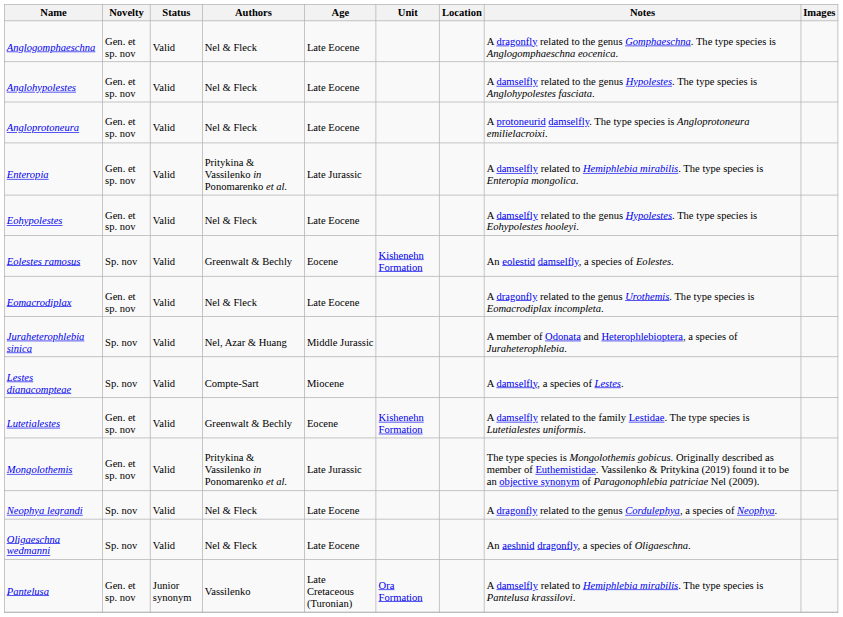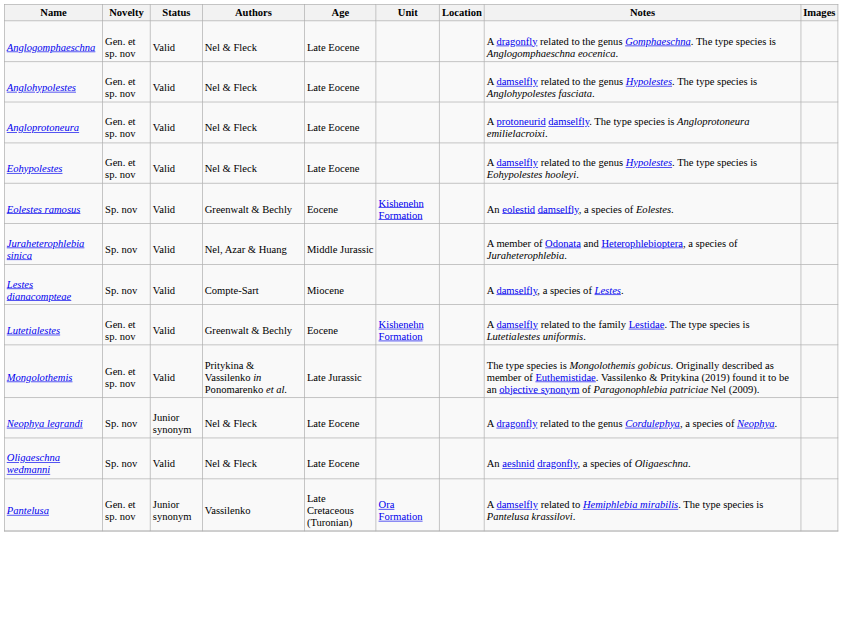 <table class="wikitable sortable" align="center" width="100%">
 <tr>
 <th>Name</th>
 <th>Novelty</th>
 <th>Status</th>
 <th>Authors</th>
 <th>Age</th>
 <th>Unit</th>
 <th>Location</th>
 <th>Notes</th>
 <th>Images</th>
 </tr>
 <tr>
 <td><br><em><a href='#'>Anglogomphaeschna</a></em></td>
 <td><br>Gen. et sp. nov</td>
 <td><br>Valid</td>
 <td><br>Nel & Fleck</td>
 <td><br>Late Eocene</td>
 <td></td>
 <td><br></td>
 <td><br>A <a href='#'>dragonfly</a> related to the genus <em><a href='#'>Gomphaeschna</a></em>. The type species is <em>Anglogomphaeschna eocenica</em>.</td>
 <td></td>
 </tr>
 <tr>
 <td><br><em><a href='#'>Anglohypolestes</a></em></td>
 <td><br>Gen. et sp. nov</td>
 <td><br>Valid</td>
 <td><br>Nel & Fleck</td>
 <td><br>Late Eocene</td>
 <td></td>
 <td><br></td>
 <td><br>A <a href='#'>damselfly</a> related to the genus <em><a href='#'>Hypolestes</a></em>. The type species is <em>Anglohypolestes fasciata</em>.</td>
 <td></td>
 </tr>
 <tr>
 <td><br><em><a href='#'>Angloprotoneura</a></em></td>
 <td><br>Gen. et sp. nov</td>
 <td><br>Valid</td>
 <td><br>Nel & Fleck</td>
 <td><br>Late Eocene</td>
 <td></td>
 <td><br></td>
 <td><br>A <a href='#'>protoneurid</a> <a href='#'>damselfly</a>. The type species is <em>Angloprotoneura emilielacroixi</em>.</td>
 <td></td>
 </tr>
 <tr>
-<td><br><em><a href='#'>Enteropia</a></em></td>
-<td><br>Gen. et sp. nov</td>
-<td><br>Valid</td>
-<td><br>Pritykina & Vassilenko <em>in</em> Ponomarenko <em>et al.</em></td>
-<td><br>Late Jurassic</td>
-<td></td>
-<td><br></td>
-<td><br>A <a href='#'>damselfly</a> related to <em><a href='#'>Hemiphlebia mirabilis</a></em>. The type species is <em>Enteropia mongolica</em>.</td>
-<td></td>
-</tr>
-<tr>
 <td><br><em><a href='#'>Eohypolestes</a></em></td>
 <td><br>Gen. et sp. nov</td>
 <td><br>Valid</td>
 <td><br>Nel & Fleck</td>
 <td><br>Late Eocene</td>
 <td></td>
 <td><br></td>
 <td><br>A <a href='#'>damselfly</a> related to the genus <em><a href='#'>Hypolestes</a></em>. The type species is <em>Eohypolestes hooleyi</em>.</td>
 <td></td>
 </tr>
 <tr>
 <td><br><em><a href='#'>Eolestes ramosus</a></em></td>
 <td><br>Sp. nov</td>
 <td><br>Valid</td>
 <td><br>Greenwalt & Bechly</td>
 <td><br>Eocene</td>
 <td><br><a href='#'>Kishenehn Formation</a></td>
 <td><br></td>
 <td><br>An <a href='#'>eolestid</a> <a href='#'>damselfly</a>, a species of <em>Eolestes</em>.</td>
-<td></td>
-</tr>
-<tr>
-<td><br><em><a href='#'>Eomacrodiplax</a></em></td>
-<td><br>Gen. et sp. nov</td>
-<td><br>Valid</td>
-<td><br>Nel & Fleck</td>
-<td><br>Late Eocene</td>
-<td></td>
-<td><br></td>
-<td><br>A <a href='#'>dragonfly</a> related to the genus <em><a href='#'>Urothemis</a></em>. The type species is <em>Eomacrodiplax incompleta</em>.</td>
 <td></td>
 </tr>
 <tr>
 <td><br><em><a href='#'>Juraheterophlebia sinica</a></em></td>
 <td><br>Sp. nov</td>
 <td><br>Valid</td>
 <td><br>Nel, Azar & Huang</td>
 <td><br>Middle Jurassic</td>
 <td></td>
 <td><br></td>
 <td><br>A member of <a href='#'>Odonata</a> and <a href='#'>Heterophlebioptera</a>, a species of <em>Juraheterophlebia</em>.</td>
 <td></td>
 </tr>
 <tr>
 <td><br><em><a href='#'>Lestes dianacompteae</a></em></td>
 <td><br>Sp. nov</td>
 <td><br>Valid</td>
 <td><br>Compte-Sart</td>
 <td><br>Miocene</td>
 <td></td>
 <td><br></td>
 <td><br>A <a href='#'>damselfly</a>, a species of <em><a href='#'>Lestes</a></em>.</td>
 <td></td>
 </tr>
 <tr>
 <td><br><em><a href='#'>Lutetialestes</a></em></td>
 <td><br>Gen. et sp. nov</td>
 <td><br>Valid</td>
 <td><br>Greenwalt & Bechly</td>
 <td><br>Eocene</td>
 <td><br><a href='#'>Kishenehn Formation</a></td>
 <td><br></td>
 <td><br>A <a href='#'>damselfly</a> related to the family <a href='#'>Lestidae</a>. The type species is <em>Lutetialestes uniformis</em>.</td>
 <td></td>
 </tr>
 <tr>
 <td><br><em><a href='#'>Mongolothemis</a></em></td>
 <td><br>Gen. et sp. nov</td>
 <td><br>Valid</td>
 <td><br>Pritykina & Vassilenko <em>in</em> Ponomarenko <em>et al.</em></td>
 <td><br>Late Jurassic</td>
 <td></td>
 <td><br></td>
 <td><br>The type species is <em>Mongolothemis gobicus</em>. Originally described as member of <a href='#'>Euthemistidae</a>. Vassilenko & Pritykina (2019) found it to be an <a href='#'>objective synonym</a> of <em>Paragonophlebia patriciae</em> Nel (2009).</td>
 <td></td>
 </tr>
 <tr>
 <td><br><em><a href='#'>Neophya legrandi</a></em></td>
 <td><br>Sp. nov</td>
-<td><br>Valid</td>
+<td><br>Junior synonym</td>
 <td><br>Nel & Fleck</td>
 <td><br>Late Eocene</td>
 <td></td>
 <td><br></td>
 <td><br>A <a href='#'>dragonfly</a> related to the genus <em><a href='#'>Cordulephya</a></em>, a species of <em><a href='#'>Neophya</a></em>.</td>
 <td></td>
 </tr>
 <tr>
 <td><br><em><a href='#'>Oligaeschna wedmanni</a></em></td>
 <td><br>Sp. nov</td>
 <td><br>Valid</td>
 <td><br>Nel & Fleck</td>
 <td><br>Late Eocene</td>
 <td></td>
 <td><br></td>
 <td><br>An <a href='#'>aeshnid</a> <a href='#'>dragonfly</a>, a species of <em>Oligaeschna</em>.</td>
 <td></td>
 </tr>
 <tr>
 <td><br><em><a href='#'>Pantelusa</a></em></td>
 <td><br>Gen. et sp. nov</td>
 <td><br>Junior synonym</td>
 <td><br>Vassilenko</td>
 <td><br>Late Cretaceous (Turonian)</td>
 <td><br><a href='#'>Ora Formation</a></td>
 <td><br></td>
 <td><br>A <a href='#'>damselfly</a> related to <em><a href='#'>Hemiphlebia mirabilis</a></em>. The type species is <em>Pantelusa krassilovi</em>.</td>
 <td></td>
 </tr>
 <tr>
 </tr>
 </table>
